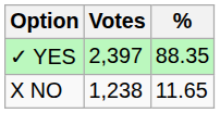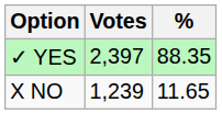 <table class="wikitable">
 <tr>
 <th>Option</th>
 <th>Votes</th>
 <th>%</th>
 </tr>
 <tr>
 <td style=background:#bbf8be>✓ YES</td>
 <td style=background:#bbf8be>2,397</td>
 <td style=background:#bbf8be>88.35</td>
 </tr>
 <tr>
 <td>X NO</td>
-<td>1,238</td>
+<td>1,239</td>
 <td>11.65</td>
 </tr>
 </table>
